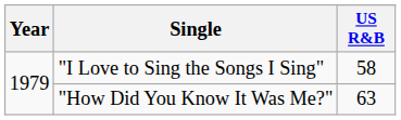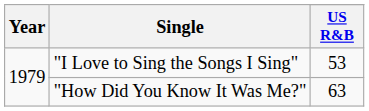 <table class="wikitable" style="text-align:center;">
 <tr>
 <th scope="col" rowspan="2">Year</th>
 <th scope="col" rowspan="2">Single</th>
 </tr>
 <tr style="font-size:smaller;">
 <th width="40"><a href='#'>US<br>R&B</a><br></th>
 </tr>
 <tr>
 <td rowspan="2">1979</td>
 <td align="left">"I Love to Sing the Songs I Sing"</td>
-<td>58</td>
+<td>53</td>
 </tr>
 <tr>
 <td align="left">"How Did You Know It Was Me?"</td>
 <td>63</td>
 </tr>
 </table>
